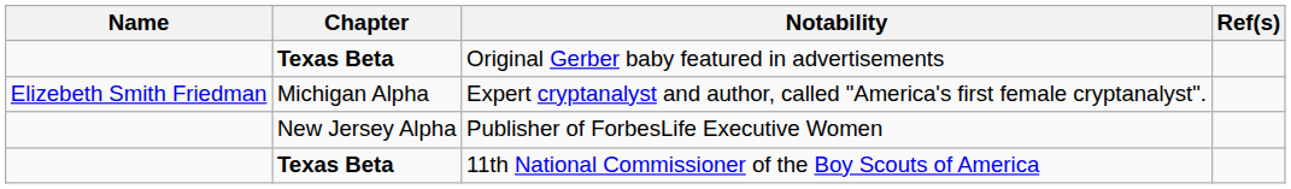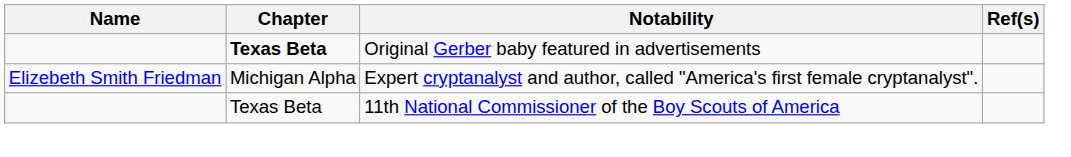 <table class="wikitable sortable">
 <tr valign="top">
 <th>Name</th>
 <th>Chapter</th>
 <th class="unsortable">Notability</th>
 <th class="unsortable">Ref(s)</th>
 </tr>
 <tr valign="top">
 <td></td>
 <td><strong>Texas Beta</strong></td>
 <td>Original <a href='#'>Gerber</a> baby featured in advertisements</td>
 <td></td>
 </tr>
 <tr>
 <td><a href='#'>Elizebeth Smith Friedman</a></td>
 <td>Michigan Alpha</td>
 <td>Expert <a href='#'>cryptanalyst</a> and author, called "America's first female cryptanalyst".</td>
 <td></td>
 </tr>
 <tr>
 <td></td>
-<td>New Jersey Alpha</td>
-<td>Publisher of ForbesLife Executive Women</td>
-<td></td>
-</tr>
-<tr>
-<td></td>
-<td><strong>Texas Beta</strong></td>
+<td>Texas Beta</td>
 <td>11th <a href='#'>National Commissioner</a> of the <a href='#'>Boy Scouts of America</a></td>
 <td></td>
 </tr>
 </table>
